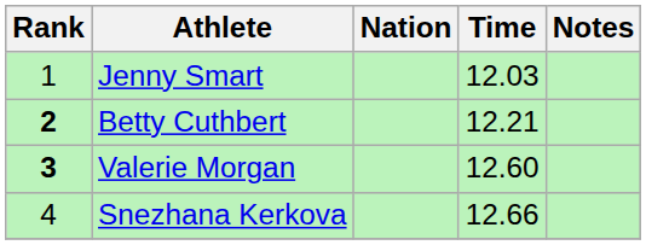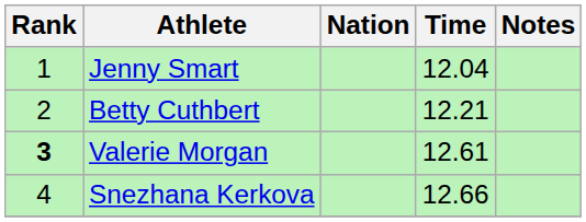 <table class="wikitable sortable" style="text-align:center">
 <tr>
 <th>Rank</th>
 <th>Athlete</th>
 <th>Nation</th>
 <th>Time</th>
 <th>Notes</th>
 </tr>
 <tr bgcolor=bbf3bb>
 <td>1</td>
 <td align=left><a href='#'>Jenny Smart</a></td>
 <td align=left></td>
-<td>12.03</td>
+<td>12.04</td>
 <td></td>
 </tr>
 <tr bgcolor=bbf3bb>
-<td><strong>2</strong></td>
+<td>2</td>
 <td align=left><a href='#'>Betty Cuthbert</a></td>
 <td align=left></td>
 <td>12.21</td>
 <td></td>
 </tr>
 <tr bgcolor=bbf3bb>
 <td><strong>3</strong></td>
 <td align=left><a href='#'>Valerie Morgan</a></td>
 <td align=left></td>
-<td>12.60</td>
+<td>12.61</td>
 <td></td>
 </tr>
 <tr bgcolor=bbf3bb>
 <td>4</td>
 <td align=left><a href='#'>Snezhana Kerkova</a></td>
 <td align=left></td>
 <td>12.66</td>
 <td></td>
 </tr>
 <tr>
 </tr>
 </table>
